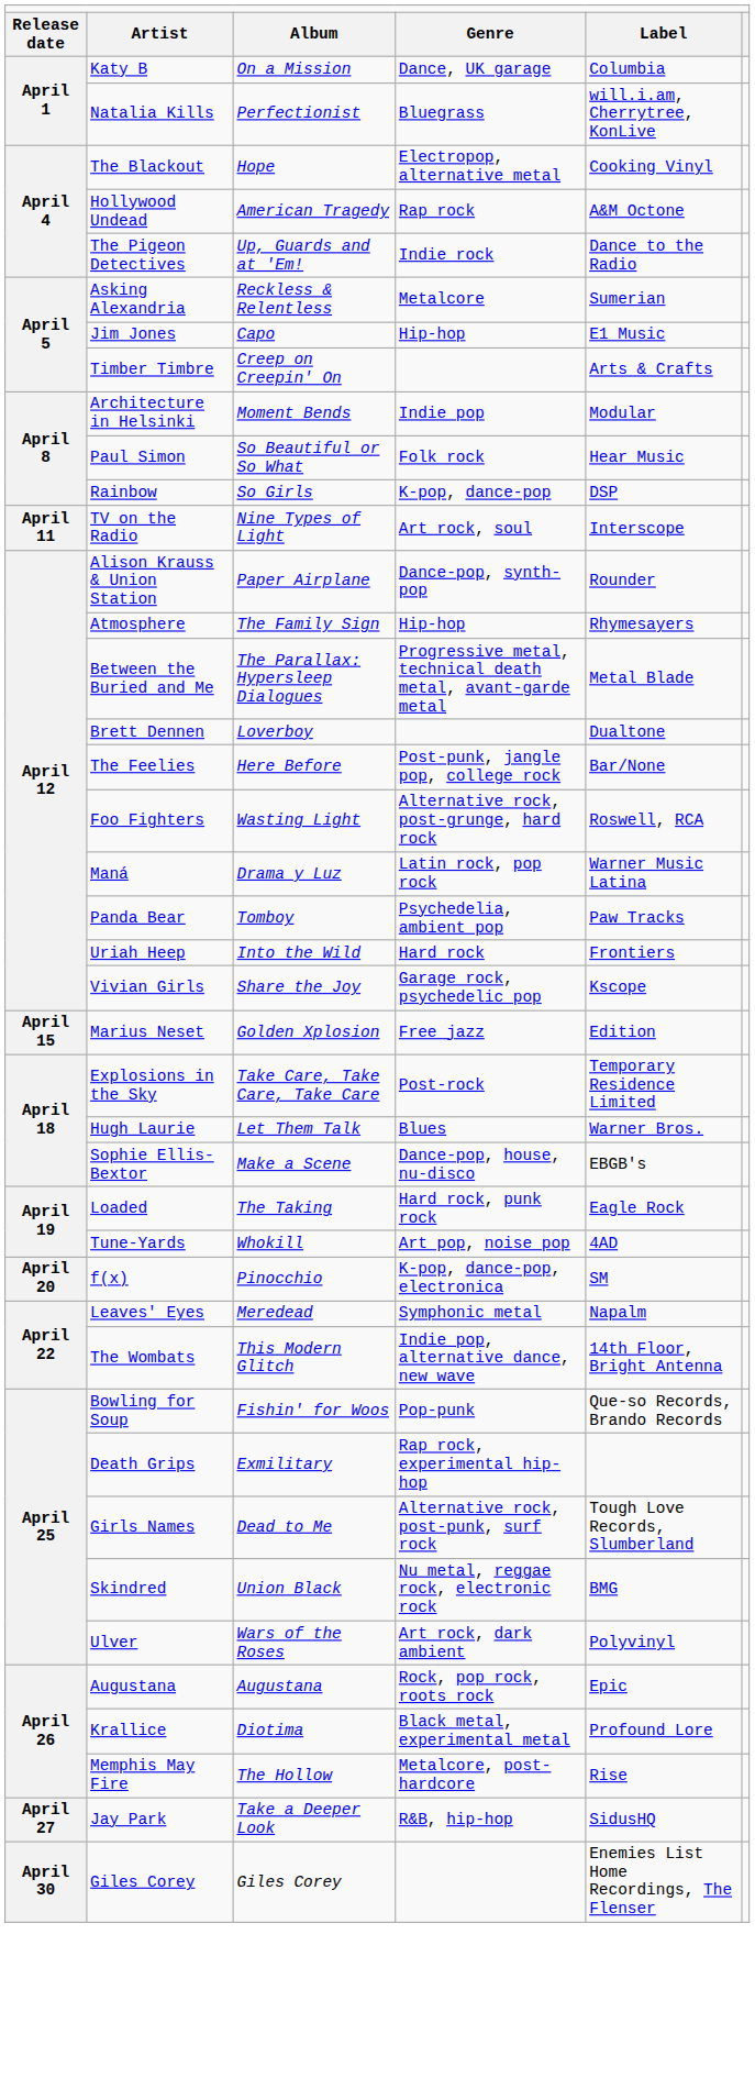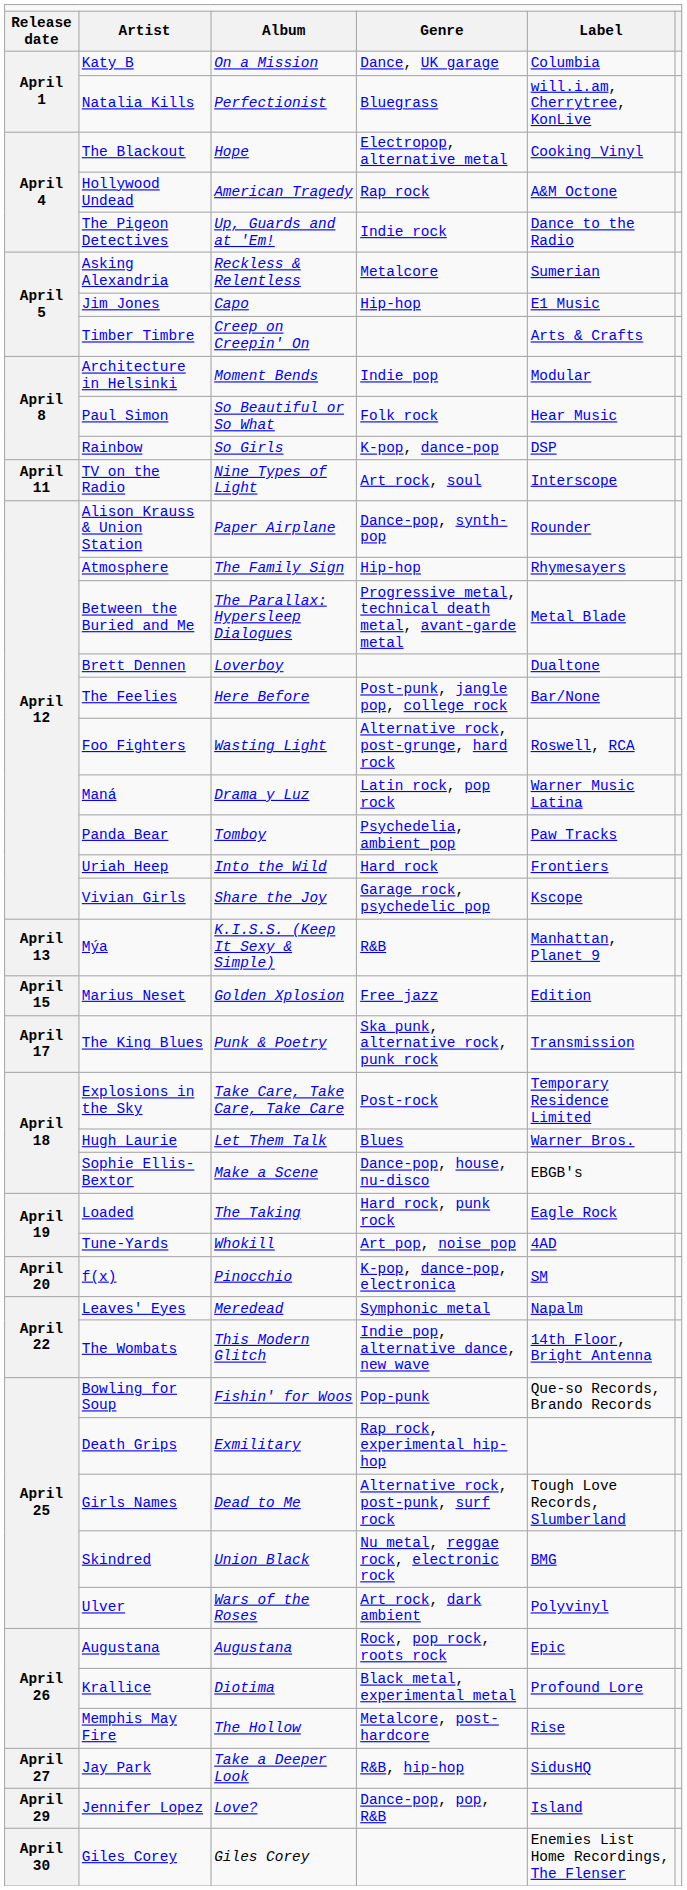 <table class="wikitable plainrowheaders">
 <tr>
 <td colspan="6" style="text-align:center;"></td>
 </tr>
 <tr>
 <th scope="col">Release date</th>
 <th scope="col">Artist</th>
 <th scope="col">Album</th>
 <th scope="col">Genre</th>
 <th scope="col">Label</th>
 <th scope="col"></th>
 </tr>
 <tr>
 <th scope="row" rowspan="2" style="text-align:center;">April<br>1</th>
 <td><a href='#'>Katy B</a></td>
 <td><em><a href='#'>On a Mission</a></em></td>
 <td><a href='#'>Dance</a>, <a href='#'>UK garage</a></td>
 <td><a href='#'>Columbia</a></td>
 <td></td>
 </tr>
 <tr>
 <td><a href='#'>Natalia Kills</a></td>
 <td><em><a href='#'>Perfectionist</a></em></td>
 <td><a href='#'>Bluegrass</a></td>
 <td><a href='#'>will.i.am</a>, <a href='#'>Cherrytree</a>, <a href='#'>KonLive</a></td>
 <td></td>
 </tr>
 <tr>
 <th scope="row" rowspan="3" style="text-align:center;">April<br>4</th>
 <td><a href='#'>The Blackout</a></td>
 <td><em><a href='#'>Hope</a></em></td>
 <td><a href='#'>Electropop</a>, <a href='#'>alternative metal</a></td>
 <td><a href='#'>Cooking Vinyl</a></td>
 <td></td>
 </tr>
 <tr>
 <td><a href='#'>Hollywood Undead</a></td>
 <td><em><a href='#'>American Tragedy</a></em></td>
 <td><a href='#'>Rap rock</a></td>
 <td><a href='#'>A&M Octone</a></td>
 <td></td>
 </tr>
 <tr>
 <td><a href='#'>The Pigeon Detectives</a></td>
 <td><em><a href='#'>Up, Guards and at 'Em!</a></em></td>
 <td><a href='#'>Indie rock</a></td>
 <td><a href='#'>Dance to the Radio</a></td>
 <td></td>
 </tr>
 <tr>
 <th scope="row" rowspan="3" style="text-align:center;">April<br>5</th>
 <td><a href='#'>Asking Alexandria</a></td>
 <td><em><a href='#'>Reckless & Relentless</a></em></td>
 <td><a href='#'>Metalcore</a></td>
 <td><a href='#'>Sumerian</a></td>
 <td></td>
 </tr>
 <tr>
 <td><a href='#'>Jim Jones</a></td>
 <td><em><a href='#'>Capo</a></em></td>
 <td><a href='#'>Hip-hop</a></td>
 <td><a href='#'>E1 Music</a></td>
 <td></td>
 </tr>
 <tr>
 <td><a href='#'>Timber Timbre</a></td>
 <td><em><a href='#'>Creep on Creepin' On</a></em></td>
 <td></td>
 <td><a href='#'>Arts & Crafts</a></td>
 <td></td>
 </tr>
 <tr>
 <th scope="row" rowspan="3" style="text-align:center;">April<br>8</th>
 <td><a href='#'>Architecture in Helsinki</a></td>
 <td><em><a href='#'>Moment Bends</a></em></td>
 <td><a href='#'>Indie pop</a></td>
 <td><a href='#'>Modular</a></td>
 <td></td>
 </tr>
 <tr>
 <td><a href='#'>Paul Simon</a></td>
 <td><em><a href='#'>So Beautiful or So What</a></em></td>
 <td><a href='#'>Folk rock</a></td>
 <td><a href='#'>Hear Music</a></td>
 <td></td>
 </tr>
 <tr>
 <td><a href='#'>Rainbow</a></td>
 <td><em><a href='#'>So Girls</a></em></td>
 <td><a href='#'>K-pop</a>, <a href='#'>dance-pop</a></td>
 <td><a href='#'>DSP</a></td>
 <td></td>
 </tr>
 <tr>
 <th scope="row" style="text-align:center;">April<br>11</th>
 <td><a href='#'>TV on the Radio</a></td>
 <td><em><a href='#'>Nine Types of Light</a></em></td>
 <td><a href='#'>Art rock</a>, <a href='#'>soul</a></td>
 <td><a href='#'>Interscope</a></td>
 <td></td>
 </tr>
 <tr>
 <th scope="row" rowspan="10" style="text-align:center;">April<br>12</th>
 <td><a href='#'>Alison Krauss & Union Station</a></td>
 <td><em><a href='#'>Paper Airplane</a></em></td>
 <td><a href='#'>Dance-pop</a>, <a href='#'>synth-pop</a></td>
 <td><a href='#'>Rounder</a></td>
 <td></td>
 </tr>
 <tr>
 <td><a href='#'>Atmosphere</a></td>
 <td><em><a href='#'>The Family Sign</a></em></td>
 <td><a href='#'>Hip-hop</a></td>
 <td><a href='#'>Rhymesayers</a></td>
 <td></td>
 </tr>
 <tr>
 <td><a href='#'>Between the Buried and Me</a></td>
 <td><em><a href='#'>The Parallax: Hypersleep Dialogues</a></em></td>
 <td><a href='#'>Progressive metal</a>, <a href='#'>technical death metal</a>, <a href='#'>avant-garde metal</a></td>
 <td><a href='#'>Metal Blade</a></td>
 <td></td>
 </tr>
 <tr>
 <td><a href='#'>Brett Dennen</a></td>
 <td><em><a href='#'>Loverboy</a></em></td>
 <td></td>
 <td><a href='#'>Dualtone</a></td>
 <td></td>
 </tr>
 <tr>
 <td><a href='#'>The Feelies</a></td>
 <td><em><a href='#'>Here Before</a></em></td>
 <td><a href='#'>Post-punk</a>, <a href='#'>jangle pop</a>, <a href='#'>college rock</a></td>
 <td><a href='#'>Bar/None</a></td>
 <td></td>
 </tr>
 <tr>
 <td><a href='#'>Foo Fighters</a></td>
 <td><em><a href='#'>Wasting Light</a></em></td>
 <td><a href='#'>Alternative rock</a>, <a href='#'>post-grunge</a>, <a href='#'>hard rock</a></td>
 <td><a href='#'>Roswell</a>, <a href='#'>RCA</a></td>
 <td></td>
 </tr>
 <tr>
 <td><a href='#'>Maná</a></td>
 <td><em><a href='#'>Drama y Luz</a></em></td>
 <td><a href='#'>Latin rock</a>, <a href='#'>pop rock</a></td>
 <td><a href='#'>Warner Music Latina</a></td>
 <td></td>
 </tr>
 <tr>
 <td><a href='#'>Panda Bear</a></td>
 <td><em><a href='#'>Tomboy</a></em></td>
 <td><a href='#'>Psychedelia</a>, <a href='#'>ambient pop</a></td>
 <td><a href='#'>Paw Tracks</a></td>
 <td></td>
 </tr>
 <tr>
 <td><a href='#'>Uriah Heep</a></td>
 <td><em><a href='#'>Into the Wild</a></em></td>
 <td><a href='#'>Hard rock</a></td>
 <td><a href='#'>Frontiers</a></td>
 <td></td>
 </tr>
 <tr>
 <td><a href='#'>Vivian Girls</a></td>
 <td><em><a href='#'>Share the Joy</a></em></td>
 <td><a href='#'>Garage rock</a>, <a href='#'>psychedelic pop</a></td>
 <td><a href='#'>Kscope</a></td>
 <td></td>
 </tr>
 <tr>
+<th scope="row" style="text-align:center;">April<br>13</th>
+<td><a href='#'>Mýa</a></td>
+<td><em><a href='#'>K.I.S.S. (Keep It Sexy & Simple)</a></em></td>
+<td><a href='#'>R&B</a></td>
+<td><a href='#'>Manhattan</a>, <a href='#'>Planet 9</a></td>
+<td></td>
+</tr>
+<tr>
 <th scope="row" style="text-align:center;">April<br>15</th>
 <td><a href='#'>Marius Neset</a></td>
 <td><em><a href='#'>Golden Xplosion</a></em></td>
 <td><a href='#'>Free jazz</a></td>
 <td><a href='#'>Edition</a></td>
+<td></td>
+</tr>
+<tr>
+<th scope="row" style="text-align:center;">April<br>17</th>
+<td><a href='#'>The King Blues</a></td>
+<td><em><a href='#'>Punk & Poetry</a></em></td>
+<td><a href='#'>Ska punk</a>, <a href='#'>alternative rock</a>, <a href='#'>punk rock</a></td>
+<td><a href='#'>Transmission</a></td>
 <td></td>
 </tr>
 <tr>
 <th rowspan="3" scope="row" style="text-align:center;">April<br>18</th>
 <td><a href='#'>Explosions in the Sky</a></td>
 <td><em><a href='#'>Take Care, Take Care, Take Care</a></em></td>
 <td><a href='#'>Post-rock</a></td>
 <td><a href='#'>Temporary Residence Limited</a></td>
 <td></td>
 </tr>
 <tr>
 <td><a href='#'>Hugh Laurie</a></td>
 <td><em><a href='#'>Let Them Talk</a></em></td>
 <td><a href='#'>Blues</a></td>
 <td><a href='#'>Warner Bros.</a></td>
 <td></td>
 </tr>
 <tr>
 <td><a href='#'>Sophie Ellis-Bextor</a></td>
 <td><em><a href='#'>Make a Scene</a></em></td>
 <td><a href='#'>Dance-pop</a>, <a href='#'>house</a>, <a href='#'>nu-disco</a></td>
 <td>EBGB's</td>
 <td></td>
 </tr>
 <tr>
 <th scope="row" rowspan="2" style="text-align:center;">April<br>19</th>
 <td><a href='#'>Loaded</a></td>
 <td><em><a href='#'>The Taking</a></em></td>
 <td><a href='#'>Hard rock</a>, <a href='#'>punk rock</a></td>
 <td><a href='#'>Eagle Rock</a></td>
 <td></td>
 </tr>
 <tr>
 <td><a href='#'>Tune-Yards</a></td>
 <td><em><a href='#'>Whokill</a></em></td>
 <td><a href='#'>Art pop</a>, <a href='#'>noise pop</a></td>
 <td><a href='#'>4AD</a></td>
 <td></td>
 </tr>
 <tr>
 <th scope="row" style="text-align:center;">April<br>20</th>
 <td><a href='#'>f(x)</a></td>
 <td><em><a href='#'>Pinocchio</a></em></td>
 <td><a href='#'>K-pop</a>, <a href='#'>dance-pop</a>, <a href='#'>electronica</a></td>
 <td><a href='#'>SM</a></td>
 <td></td>
 </tr>
 <tr>
 <th scope="row" rowspan="2" style="text-align:center;">April<br>22</th>
 <td><a href='#'>Leaves' Eyes</a></td>
 <td><em><a href='#'>Meredead</a></em></td>
 <td><a href='#'>Symphonic metal</a></td>
 <td><a href='#'>Napalm</a></td>
 <td></td>
 </tr>
 <tr>
 <td><a href='#'>The Wombats</a></td>
 <td><em><a href='#'>This Modern Glitch</a></em></td>
 <td><a href='#'>Indie pop</a>, <a href='#'>alternative dance</a>, <a href='#'>new wave</a></td>
 <td><a href='#'>14th Floor</a>, <a href='#'>Bright Antenna</a></td>
 <td></td>
 </tr>
 <tr>
 <th scope="row" rowspan="5" style="text-align:center;">April<br>25</th>
 <td><a href='#'>Bowling for Soup</a></td>
 <td><em><a href='#'>Fishin' for Woos</a></em></td>
 <td><a href='#'>Pop-punk</a></td>
 <td>Que-so Records, Brando Records</td>
 <td></td>
 </tr>
 <tr>
 <td><a href='#'>Death Grips</a></td>
 <td><em><a href='#'>Exmilitary</a></em></td>
 <td><a href='#'>Rap rock</a>, <a href='#'>experimental hip-hop</a></td>
 <td></td>
 <td></td>
 </tr>
 <tr>
 <td><a href='#'>Girls Names</a></td>
 <td><em><a href='#'>Dead to Me</a></em></td>
 <td><a href='#'>Alternative rock</a>, <a href='#'>post-punk</a>, <a href='#'>surf rock</a></td>
 <td>Tough Love Records, <a href='#'>Slumberland</a></td>
 <td></td>
 </tr>
 <tr>
 <td><a href='#'>Skindred</a></td>
 <td><em><a href='#'>Union Black</a></em></td>
 <td><a href='#'>Nu metal</a>, <a href='#'>reggae rock</a>, <a href='#'>electronic rock</a></td>
 <td><a href='#'>BMG</a></td>
 <td></td>
 </tr>
 <tr>
 <td><a href='#'>Ulver</a></td>
 <td><em><a href='#'>Wars of the Roses</a></em></td>
 <td><a href='#'>Art rock</a>, <a href='#'>dark ambient</a></td>
 <td><a href='#'>Polyvinyl</a></td>
 <td></td>
 </tr>
 <tr>
 <th scope="row" rowspan="3" style="text-align:center;">April<br>26</th>
 <td><a href='#'>Augustana</a></td>
 <td><em><a href='#'>Augustana</a></em></td>
 <td><a href='#'>Rock</a>, <a href='#'>pop rock</a>, <a href='#'>roots rock</a></td>
 <td><a href='#'>Epic</a></td>
 <td></td>
 </tr>
 <tr>
 <td><a href='#'>Krallice</a></td>
 <td><em><a href='#'>Diotima</a></em></td>
 <td><a href='#'>Black metal</a>, <a href='#'>experimental metal</a></td>
 <td><a href='#'>Profound Lore</a></td>
 <td></td>
 </tr>
 <tr>
 <td><a href='#'>Memphis May Fire</a></td>
 <td><em><a href='#'>The Hollow</a></em></td>
 <td><a href='#'>Metalcore</a>, <a href='#'>post-hardcore</a></td>
 <td><a href='#'>Rise</a></td>
 <td></td>
 </tr>
 <tr>
 <th scope="row" style="text-align:center;">April<br>27</th>
 <td><a href='#'>Jay Park</a></td>
 <td><em><a href='#'>Take a Deeper Look</a></em></td>
 <td><a href='#'>R&B</a>, <a href='#'>hip-hop</a></td>
 <td><a href='#'>SidusHQ</a></td>
 <td></td>
 </tr>
 <tr>
+<th scope="row" style="text-align:center;">April<br>29</th>
+<td><a href='#'>Jennifer Lopez</a></td>
+<td><em><a href='#'>Love?</a></em></td>
+<td><a href='#'>Dance-pop</a>, <a href='#'>pop</a>, <a href='#'>R&B</a></td>
+<td><a href='#'>Island</a></td>
+<td></td>
+</tr>
+<tr>
 <th scope="row" style="text-align:center;">April<br>30</th>
 <td><a href='#'>Giles Corey</a></td>
 <td><em>Giles Corey</em></td>
 <td></td>
 <td>Enemies List Home Recordings, <a href='#'>The Flenser</a></td>
 <td></td>
 </tr>
 </table>
